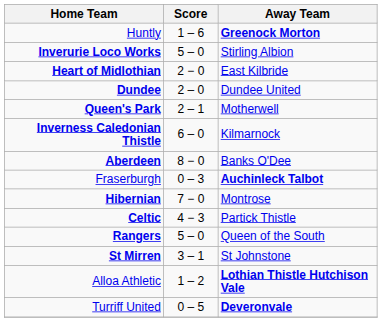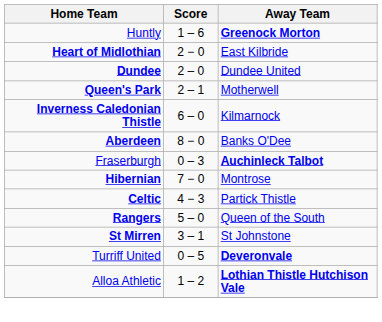 <table class="wikitable" style="border-collapse: collapse;">
 <tr>
 <th align="right" width="205">Home Team</th>
 <th align="center" width="65"> Score </th>
 <th align="left" width="205">Away Team</th>
 </tr>
 <tr>
 <td style="text-align: right;"><a href='#'>Huntly</a></td>
 <td style="text-align: center;">1 – 6</td>
 <td style="text-align: left;"><strong><a href='#'>Greenock Morton</a></strong></td>
-</tr>
-<tr>
-<td style="text-align: right;"><strong><a href='#'>Inverurie Loco Works</a></strong></td>
-<td style="text-align: center;">5 – 0</td>
-<td style="text-align: left;"><a href='#'>Stirling Albion</a></td>
 </tr>
 <tr>
 <td style="text-align: right;"><strong><a href='#'>Heart of Midlothian</a></strong></td>
 <td style="text-align: center;">2 − 0</td>
 <td style="text-align: left;"><a href='#'>East Kilbride</a></td>
 </tr>
 <tr>
 <td style="text-align: right;"><strong><a href='#'>Dundee</a></strong></td>
 <td style="text-align: center;">2 – 0</td>
 <td style="text-align: left;"><a href='#'>Dundee United</a></td>
 </tr>
 <tr>
 <td style="text-align: right;"><strong><a href='#'>Queen's Park</a></strong></td>
 <td style="text-align: center;">2 – 1</td>
 <td style="text-align: left;"><a href='#'>Motherwell</a></td>
 </tr>
 <tr>
 <td style="text-align: right;"><strong><a href='#'>Inverness Caledonian Thistle</a></strong></td>
 <td style="text-align: center;">6 – 0</td>
 <td style="text-align: left;"><a href='#'>Kilmarnock</a></td>
 </tr>
 <tr>
 <td style="text-align: right;"><strong><a href='#'>Aberdeen</a></strong></td>
 <td style="text-align: center;">8 − 0</td>
 <td style="text-align: left;"><a href='#'>Banks O'Dee</a></td>
 </tr>
 <tr>
 <td style="text-align: right;"><a href='#'>Fraserburgh</a></td>
 <td style="text-align: center;">0 – 3</td>
 <td style="text-align: left;"><strong><a href='#'>Auchinleck Talbot</a></strong></td>
 </tr>
 <tr>
 <td style="text-align: right;"><strong><a href='#'>Hibernian</a></strong></td>
 <td style="text-align: center;">7 − 0</td>
 <td style="text-align: left;"><a href='#'>Montrose</a></td>
 </tr>
 <tr>
 <td style="text-align: right;"><strong><a href='#'>Celtic</a></strong></td>
 <td style="text-align: center;">4 − 3</td>
 <td style="text-align: left;"><a href='#'>Partick Thistle</a></td>
 </tr>
 <tr>
 <td style="text-align: right;"><strong><a href='#'>Rangers</a></strong></td>
 <td style="text-align: center;">5 – 0</td>
 <td style="text-align: left;"><a href='#'>Queen of the South</a></td>
 </tr>
 <tr>
 <td style="text-align: right;"><strong><a href='#'>St Mirren</a></strong></td>
 <td style="text-align: center;">3 – 1</td>
 <td style="text-align: left;"><a href='#'>St Johnstone</a></td>
 </tr>
 <tr>
+<td style="text-align: right;"><a href='#'>Turriff United</a></td>
+<td style="text-align: center;">0 – 5</td>
+<td style="text-align: left;"><strong><a href='#'>Deveronvale</a></strong></td>
+</tr>
+<tr>
 <td style="text-align: right;"><a href='#'>Alloa Athletic</a></td>
 <td style="text-align: center;">1 – 2</td>
 <td style="text-align: left;"><strong><a href='#'>Lothian Thistle Hutchison Vale</a></strong></td>
 </tr>
 <tr>
-<td style="text-align: right;"><a href='#'>Turriff United</a></td>
-<td style="text-align: center;">0 – 5</td>
-<td style="text-align: left;"><strong><a href='#'>Deveronvale</a></strong></td>
-</tr>
-<tr>
 </tr>
 </table>
